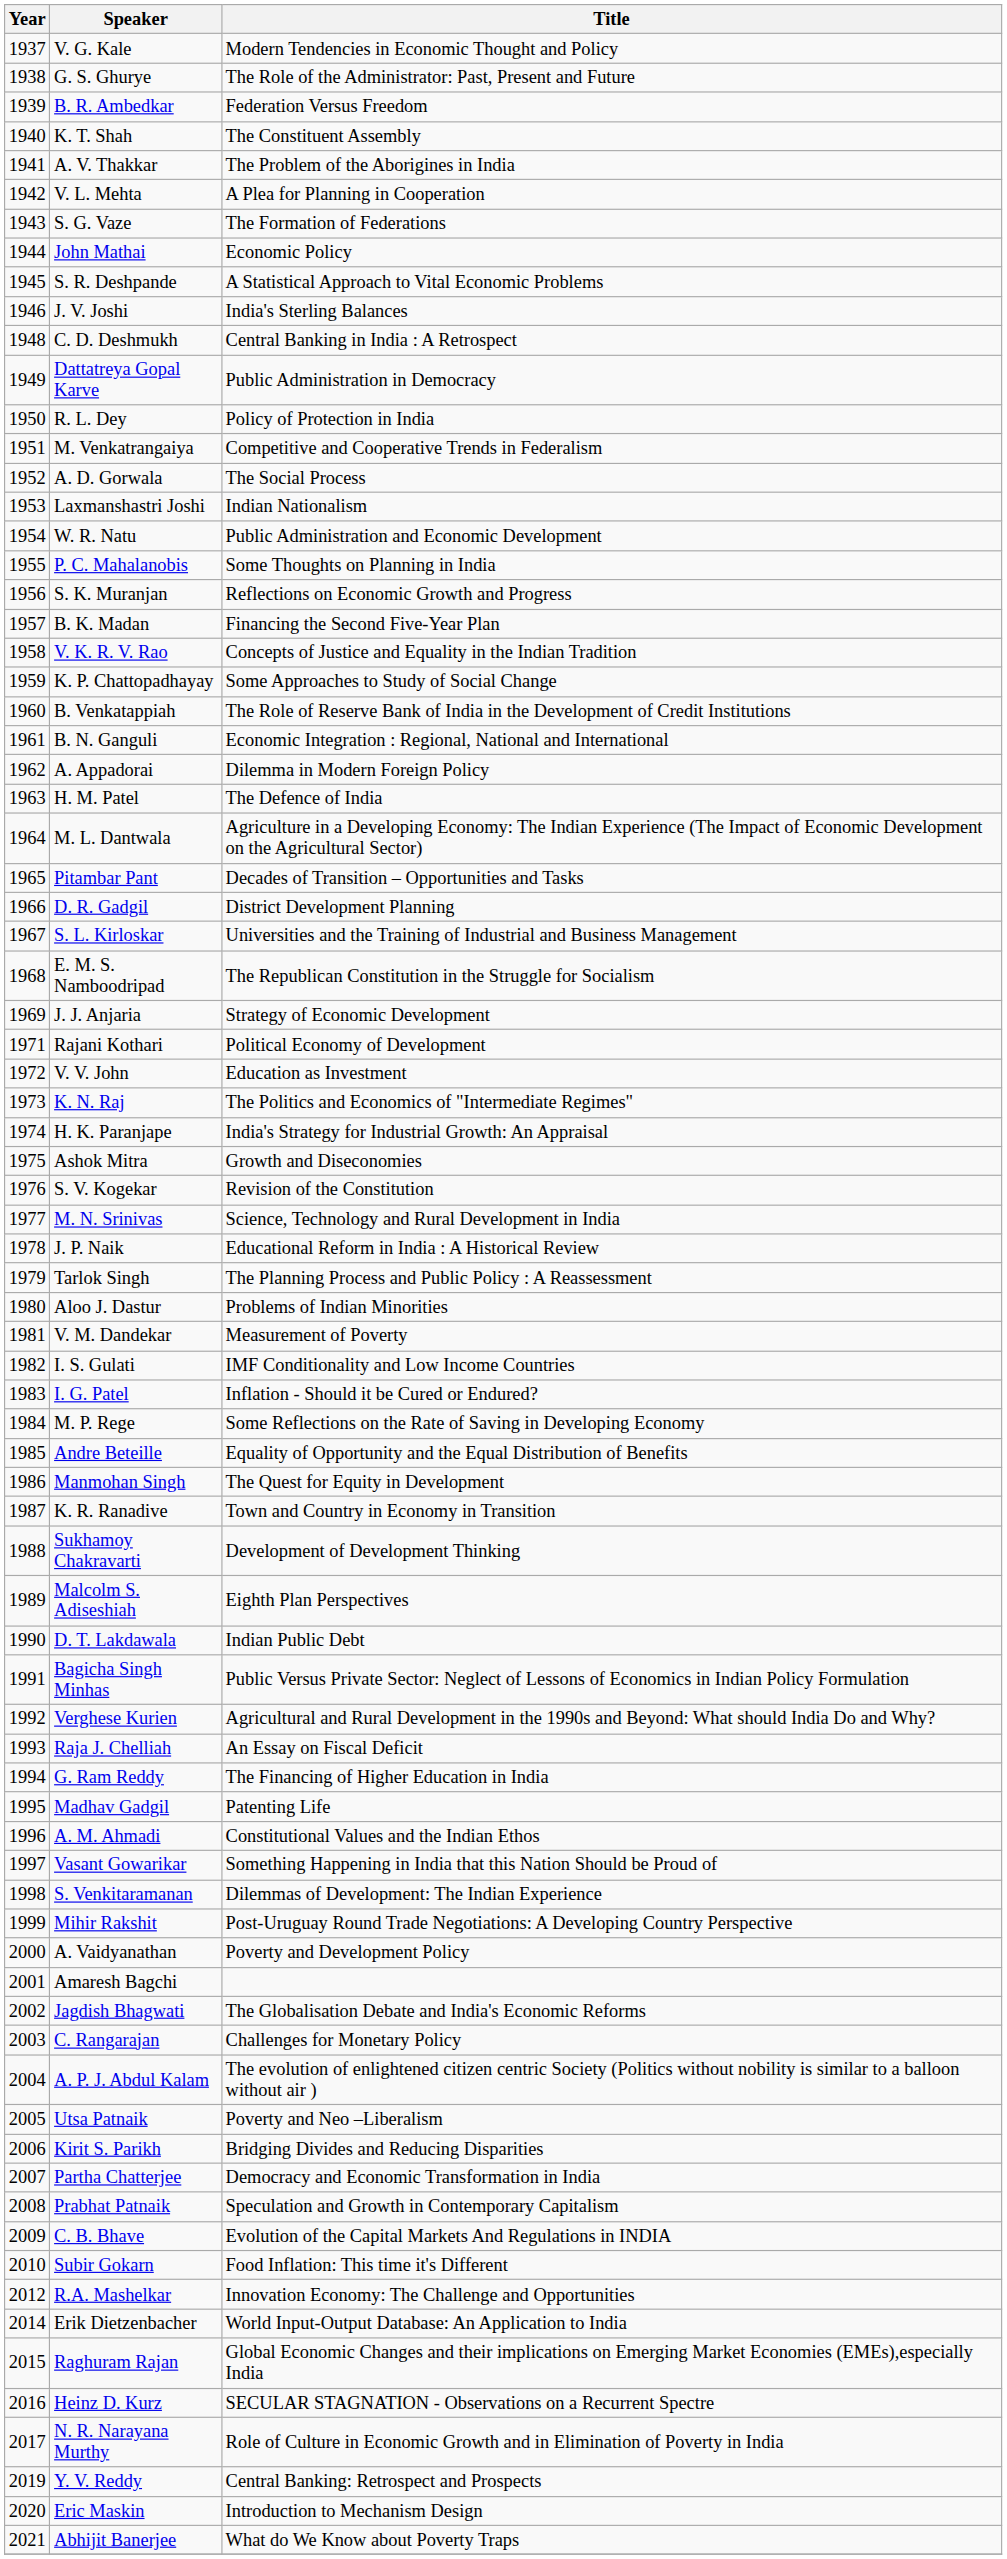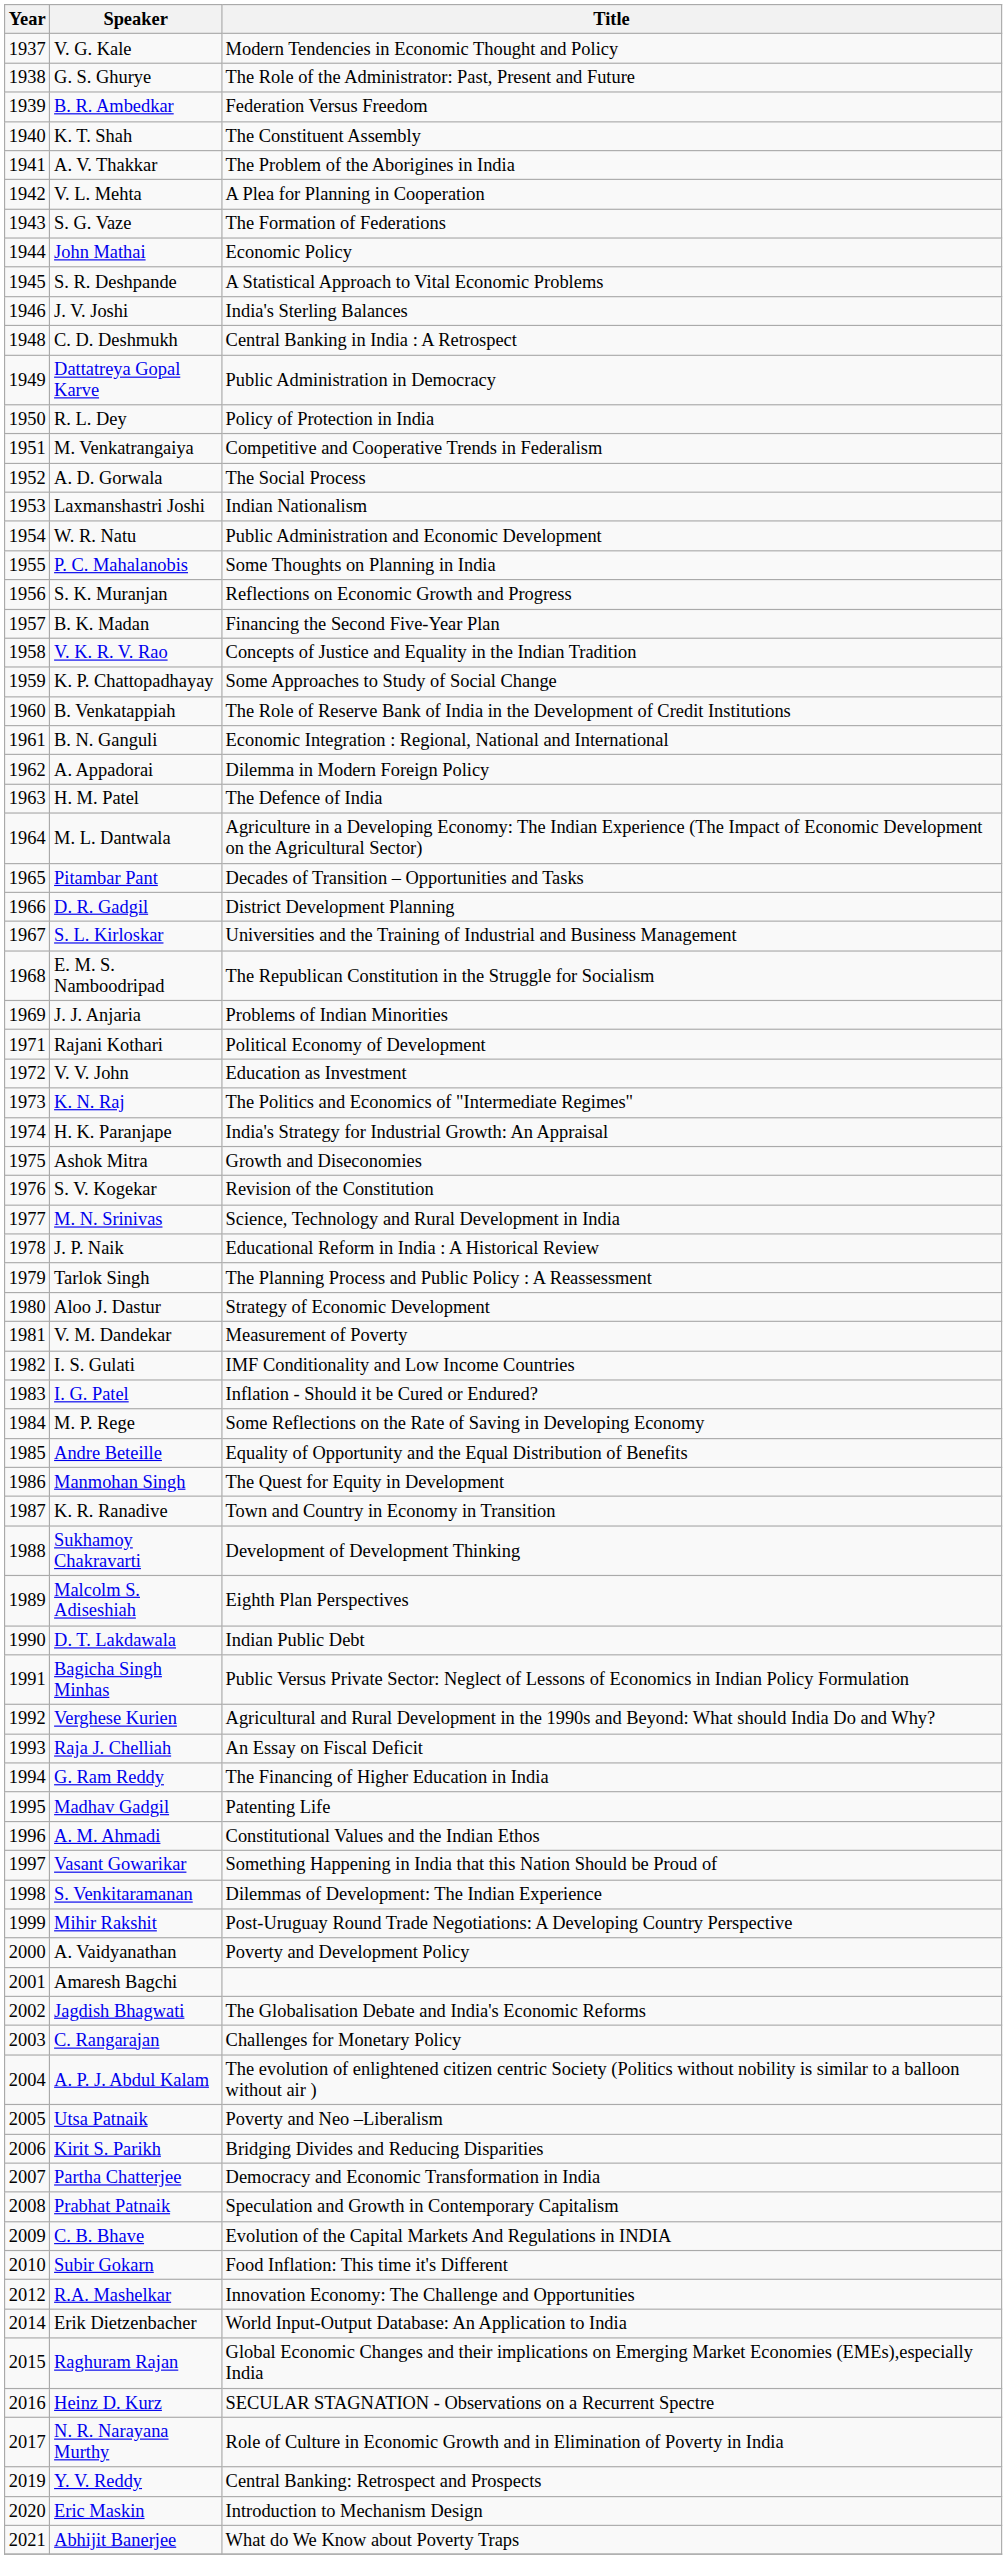 <table class="wikitable">
 <tr>
 <th>Year</th>
 <th>Speaker</th>
 <th>Title</th>
 </tr>
 <tr>
 <td>1937</td>
 <td>V. G. Kale</td>
 <td>Modern Tendencies in Economic Thought and Policy</td>
 </tr>
 <tr>
 <td>1938</td>
 <td>G. S. Ghurye</td>
 <td>The Role of the Administrator: Past, Present and Future</td>
 </tr>
 <tr>
 <td>1939</td>
 <td><a href='#'>B. R. Ambedkar</a></td>
 <td>Federation Versus Freedom</td>
 </tr>
 <tr>
 <td>1940</td>
 <td>K. T. Shah</td>
 <td>The Constituent Assembly</td>
 </tr>
 <tr>
 <td>1941</td>
 <td>A. V. Thakkar</td>
 <td>The Problem of the Aborigines in India</td>
 </tr>
 <tr>
 <td>1942</td>
 <td>V. L. Mehta</td>
 <td>A Plea for Planning in Cooperation</td>
 </tr>
 <tr>
 <td>1943</td>
 <td>S. G. Vaze</td>
 <td>The Formation of Federations</td>
 </tr>
 <tr>
 <td>1944</td>
 <td><a href='#'>John Mathai</a></td>
 <td>Economic Policy</td>
 </tr>
 <tr>
 <td>1945</td>
 <td>S. R. Deshpande</td>
 <td>A Statistical Approach to Vital Economic Problems</td>
 </tr>
 <tr>
 <td>1946</td>
 <td>J. V. Joshi</td>
 <td>India's Sterling Balances</td>
 </tr>
 <tr>
 <td>1948</td>
 <td>C. D. Deshmukh</td>
 <td>Central Banking in India : A Retrospect</td>
 </tr>
 <tr>
 <td>1949</td>
 <td><a href='#'>Dattatreya Gopal Karve</a></td>
 <td>Public Administration in Democracy</td>
 </tr>
 <tr>
 <td>1950</td>
 <td>R. L. Dey</td>
 <td>Policy of Protection in India</td>
 </tr>
 <tr>
 <td>1951</td>
 <td>M. Venkatrangaiya</td>
 <td>Competitive and Cooperative Trends in Federalism</td>
 </tr>
 <tr>
 <td>1952</td>
 <td>A. D. Gorwala</td>
 <td>The Social Process</td>
 </tr>
 <tr>
 <td>1953</td>
 <td>Laxmanshastri Joshi</td>
 <td>Indian Nationalism</td>
 </tr>
 <tr>
 <td>1954</td>
 <td>W. R. Natu</td>
 <td>Public Administration and Economic Development</td>
 </tr>
 <tr>
 <td>1955</td>
 <td><a href='#'>P. C. Mahalanobis</a></td>
 <td>Some Thoughts on Planning in India</td>
 </tr>
 <tr>
 <td>1956</td>
 <td>S. K. Muranjan</td>
 <td>Reflections on Economic Growth and Progress</td>
 </tr>
 <tr>
 <td>1957</td>
 <td>B. K. Madan</td>
 <td>Financing the Second Five-Year Plan</td>
 </tr>
 <tr>
 <td>1958</td>
 <td><a href='#'>V. K. R. V. Rao</a></td>
 <td>Concepts of Justice and Equality in the Indian Tradition</td>
 </tr>
 <tr>
 <td>1959</td>
 <td>K. P. Chattopadhayay</td>
 <td>Some Approaches to Study of Social Change</td>
 </tr>
 <tr>
 <td>1960</td>
 <td>B. Venkatappiah</td>
 <td>The Role of Reserve Bank of India in the Development of Credit Institutions</td>
 </tr>
 <tr>
 <td>1961</td>
 <td>B. N. Ganguli</td>
 <td>Economic Integration : Regional, National and International</td>
 </tr>
 <tr>
 <td>1962</td>
 <td>A. Appadorai</td>
 <td>Dilemma in Modern Foreign Policy</td>
 </tr>
 <tr>
 <td>1963</td>
 <td>H. M. Patel</td>
 <td>The Defence of India</td>
 </tr>
 <tr>
 <td>1964</td>
 <td>M. L. Dantwala</td>
 <td>Agriculture in a Developing Economy: The Indian Experience (The Impact of Economic Development on the Agricultural Sector)</td>
 </tr>
 <tr>
 <td>1965</td>
 <td><a href='#'>Pitambar Pant</a></td>
 <td>Decades of Transition – Opportunities and Tasks</td>
 </tr>
 <tr>
 <td>1966</td>
 <td><a href='#'>D. R. Gadgil</a></td>
 <td>District Development Planning</td>
 </tr>
 <tr>
 <td>1967</td>
 <td><a href='#'>S. L. Kirloskar</a></td>
 <td>Universities and the Training of Industrial and Business Management</td>
 </tr>
 <tr>
 <td>1968</td>
 <td>E. M. S. Namboodripad</td>
 <td>The Republican Constitution in the Struggle for Socialism</td>
 </tr>
 <tr>
 <td>1969</td>
 <td>J. J. Anjaria</td>
-<td>Strategy of Economic Development</td>
+<td>Problems of Indian Minorities</td>
 </tr>
 <tr>
 <td>1971</td>
 <td>Rajani Kothari</td>
 <td>Political Economy of Development</td>
 </tr>
 <tr>
 <td>1972</td>
 <td>V. V. John</td>
 <td>Education as Investment</td>
 </tr>
 <tr>
 <td>1973</td>
 <td><a href='#'>K. N. Raj</a></td>
 <td>The Politics and Economics of "Intermediate Regimes"</td>
 </tr>
 <tr>
 <td>1974</td>
 <td>H. K. Paranjape</td>
 <td>India's Strategy for Industrial Growth: An Appraisal</td>
 </tr>
 <tr>
 <td>1975</td>
 <td>Ashok Mitra</td>
 <td>Growth and Diseconomies</td>
 </tr>
 <tr>
 <td>1976</td>
 <td>S. V. Kogekar</td>
 <td>Revision of the Constitution</td>
 </tr>
 <tr>
 <td>1977</td>
 <td><a href='#'>M. N. Srinivas</a></td>
 <td>Science, Technology and Rural Development in India</td>
 </tr>
 <tr>
 <td>1978</td>
 <td>J. P. Naik</td>
 <td>Educational Reform in India : A Historical Review</td>
 </tr>
 <tr>
 <td>1979</td>
 <td>Tarlok Singh</td>
 <td>The Planning Process and Public Policy : A Reassessment</td>
 </tr>
 <tr>
 <td>1980</td>
 <td>Aloo J. Dastur</td>
-<td>Problems of Indian Minorities</td>
+<td>Strategy of Economic Development</td>
 </tr>
 <tr>
 <td>1981</td>
 <td>V. M. Dandekar</td>
 <td>Measurement of Poverty</td>
 </tr>
 <tr>
 <td>1982</td>
 <td>I. S. Gulati</td>
 <td>IMF Conditionality and Low Income Countries</td>
 </tr>
 <tr>
 <td>1983</td>
 <td><a href='#'>I. G. Patel</a></td>
 <td>Inflation - Should it be Cured or Endured?</td>
 </tr>
 <tr>
 <td>1984</td>
 <td>M. P. Rege</td>
 <td>Some Reflections on the Rate of Saving in Developing Economy</td>
 </tr>
 <tr>
 <td>1985</td>
 <td><a href='#'>Andre Beteille</a></td>
 <td>Equality of Opportunity and the Equal Distribution of Benefits</td>
 </tr>
 <tr>
 <td>1986</td>
 <td><a href='#'>Manmohan Singh</a></td>
 <td>The Quest for Equity in Development</td>
 </tr>
 <tr>
 <td>1987</td>
 <td>K. R. Ranadive</td>
 <td>Town and Country in Economy in Transition</td>
 </tr>
 <tr>
 <td>1988</td>
 <td><a href='#'>Sukhamoy Chakravarti</a></td>
 <td>Development of Development Thinking</td>
 </tr>
 <tr>
 <td>1989</td>
 <td><a href='#'>Malcolm S. Adiseshiah</a></td>
 <td>Eighth Plan Perspectives</td>
 </tr>
 <tr>
 <td>1990</td>
 <td><a href='#'>D. T. Lakdawala</a></td>
 <td>Indian Public Debt</td>
 </tr>
 <tr>
 <td>1991</td>
 <td><a href='#'>Bagicha Singh Minhas</a></td>
 <td>Public Versus Private Sector: Neglect of Lessons of Economics in Indian Policy Formulation</td>
 </tr>
 <tr>
 <td>1992</td>
 <td><a href='#'>Verghese Kurien</a></td>
 <td>Agricultural and Rural Development in the 1990s and Beyond: What should India Do and Why?</td>
 </tr>
 <tr>
 <td>1993</td>
 <td><a href='#'>Raja J. Chelliah</a></td>
 <td>An Essay on Fiscal Deficit</td>
 </tr>
 <tr>
 <td>1994</td>
 <td><a href='#'>G. Ram Reddy</a></td>
 <td>The Financing of Higher Education in India</td>
 </tr>
 <tr>
 <td>1995</td>
 <td><a href='#'>Madhav Gadgil</a></td>
 <td>Patenting Life</td>
 </tr>
 <tr>
 <td>1996</td>
 <td><a href='#'>A. M. Ahmadi</a></td>
 <td>Constitutional Values and the Indian Ethos</td>
 </tr>
 <tr>
 <td>1997</td>
 <td><a href='#'>Vasant Gowarikar</a></td>
 <td>Something Happening in India that this Nation Should be Proud of</td>
 </tr>
 <tr>
 <td>1998</td>
 <td><a href='#'>S. Venkitaramanan</a></td>
 <td>Dilemmas of Development: The Indian Experience</td>
 </tr>
 <tr>
 <td>1999</td>
 <td><a href='#'>Mihir Rakshit</a></td>
 <td>Post-Uruguay Round Trade Negotiations: A Developing Country Perspective</td>
 </tr>
 <tr>
 <td>2000</td>
 <td>A. Vaidyanathan</td>
 <td>Poverty and Development Policy</td>
 </tr>
 <tr>
 <td>2001</td>
 <td>Amaresh Bagchi</td>
 <td></td>
 </tr>
 <tr>
 <td>2002</td>
 <td><a href='#'>Jagdish Bhagwati</a></td>
 <td>The Globalisation Debate and India's Economic Reforms</td>
 </tr>
 <tr>
 <td>2003</td>
 <td><a href='#'>C. Rangarajan</a></td>
 <td>Challenges for Monetary Policy</td>
 </tr>
 <tr>
 <td>2004</td>
 <td><a href='#'>A. P. J. Abdul Kalam</a></td>
 <td>The evolution of enlightened citizen centric Society (Politics without nobility is similar to a balloon without air )</td>
 </tr>
 <tr>
 <td>2005</td>
 <td><a href='#'>Utsa Patnaik</a></td>
 <td>Poverty and Neo –Liberalism</td>
 </tr>
 <tr>
 <td>2006</td>
 <td><a href='#'>Kirit S. Parikh</a></td>
 <td>Bridging Divides and Reducing Disparities</td>
 </tr>
 <tr>
 <td>2007</td>
 <td><a href='#'>Partha Chatterjee</a></td>
 <td>Democracy and Economic Transformation in India</td>
 </tr>
 <tr>
 <td>2008</td>
 <td><a href='#'>Prabhat Patnaik</a></td>
 <td>Speculation and Growth in Contemporary Capitalism</td>
 </tr>
 <tr>
 <td>2009</td>
 <td><a href='#'>C. B. Bhave</a></td>
 <td>Evolution of the Capital Markets And Regulations in INDIA</td>
 </tr>
 <tr>
 <td>2010</td>
 <td><a href='#'>Subir Gokarn</a></td>
 <td>Food Inflation: This time it's Different</td>
 </tr>
 <tr>
 <td>2012</td>
 <td><a href='#'>R.A. Mashelkar</a></td>
 <td>Innovation Economy: The Challenge and Opportunities</td>
 </tr>
 <tr>
 <td>2014</td>
 <td>Erik Dietzenbacher</td>
 <td>World Input-Output Database: An Application to India</td>
 </tr>
 <tr>
 <td>2015</td>
 <td><a href='#'>Raghuram Rajan</a></td>
 <td>Global Economic Changes and their implications on Emerging Market Economies (EMEs),especially India</td>
 </tr>
 <tr>
 <td>2016</td>
 <td><a href='#'>Heinz D. Kurz</a></td>
 <td>SECULAR STAGNATION - Observations on a Recurrent Spectre</td>
 </tr>
 <tr>
 <td>2017</td>
 <td><a href='#'>N. R. Narayana Murthy</a></td>
 <td>Role of Culture in Economic Growth and in Elimination of Poverty in India</td>
 </tr>
 <tr>
 <td>2019</td>
 <td><a href='#'>Y. V. Reddy</a></td>
 <td>Central Banking: Retrospect and Prospects</td>
 </tr>
 <tr>
 <td>2020</td>
 <td><a href='#'>Eric Maskin</a></td>
 <td>Introduction to Mechanism Design</td>
 </tr>
 <tr>
 <td>2021</td>
 <td><a href='#'>Abhijit Banerjee</a></td>
 <td>What do We Know about Poverty Traps</td>
 </tr>
 <tr>
 </tr>
 </table>
